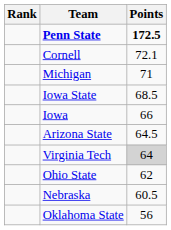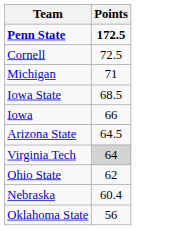 <table class="wikitable sortable" style="text-align:center">
 <tr>
-<th>Rank</th>
 <th>Team</th>
 <th>Points</th>
 </tr>
 <tr>
-<td></td>
 <td align="left"><strong><a href='#'>Penn State</a></strong></td>
 <td><strong>172.5</strong></td>
 </tr>
 <tr>
-<td></td>
 <td align="left"><a href='#'>Cornell</a></td>
-<td>72.1</td>
+<td>72.5</td>
 </tr>
 <tr>
-<td></td>
 <td align="left"><a href='#'>Michigan</a></td>
 <td>71</td>
 </tr>
 <tr>
-<td></td>
 <td align="left"><a href='#'>Iowa State</a></td>
 <td>68.5</td>
 </tr>
 <tr>
-<td></td>
 <td align="left"><a href='#'>Iowa</a></td>
 <td>66</td>
 </tr>
 <tr>
-<td></td>
 <td align="left"><a href='#'>Arizona State</a></td>
 <td>64.5</td>
 </tr>
 <tr>
-<td></td>
 <td align="left"><a href='#'>Virginia Tech</a></td>
 <td style="background: lightgrey;">64</td>
 </tr>
 <tr>
-<td></td>
 <td align="left"><a href='#'>Ohio State</a></td>
 <td>62</td>
 </tr>
 <tr>
-<td></td>
 <td align="left"><a href='#'>Nebraska</a></td>
-<td>60.5</td>
+<td>60.4</td>
 </tr>
 <tr>
-<td></td>
 <td align="left"><a href='#'>Oklahoma State</a></td>
 <td>56</td>
 </tr>
 </table>
